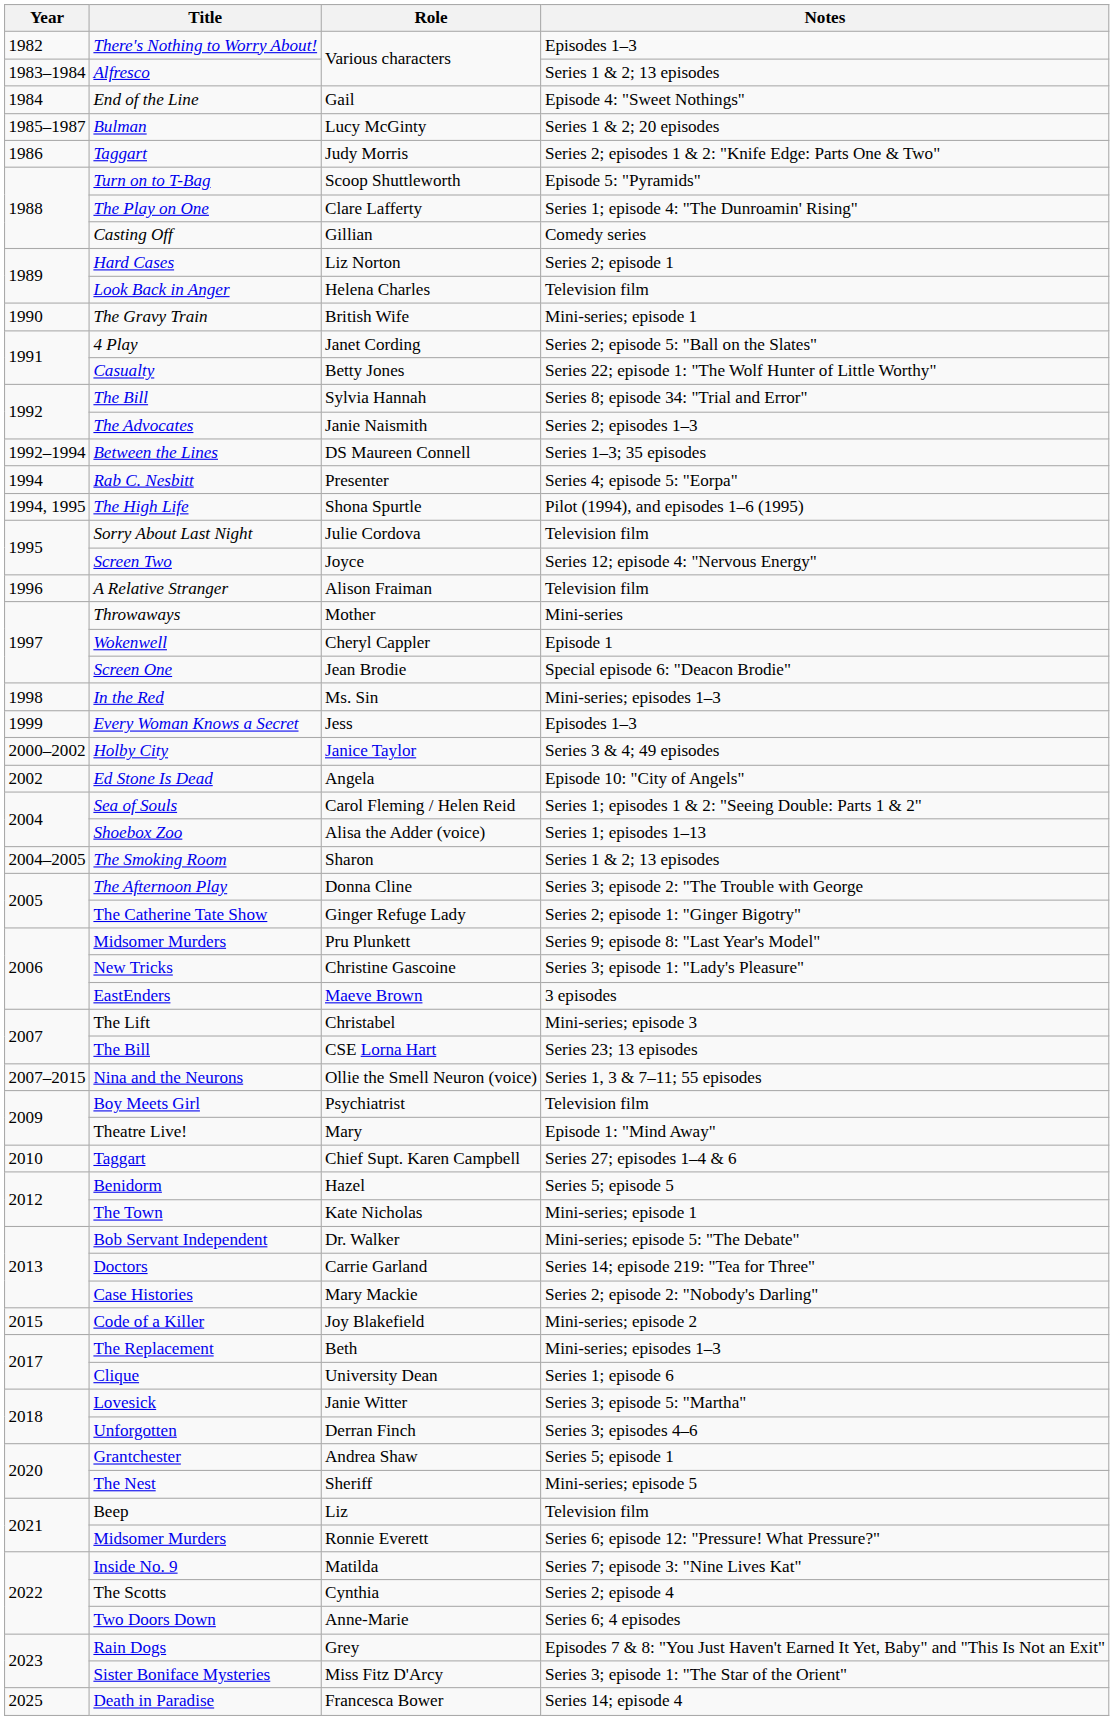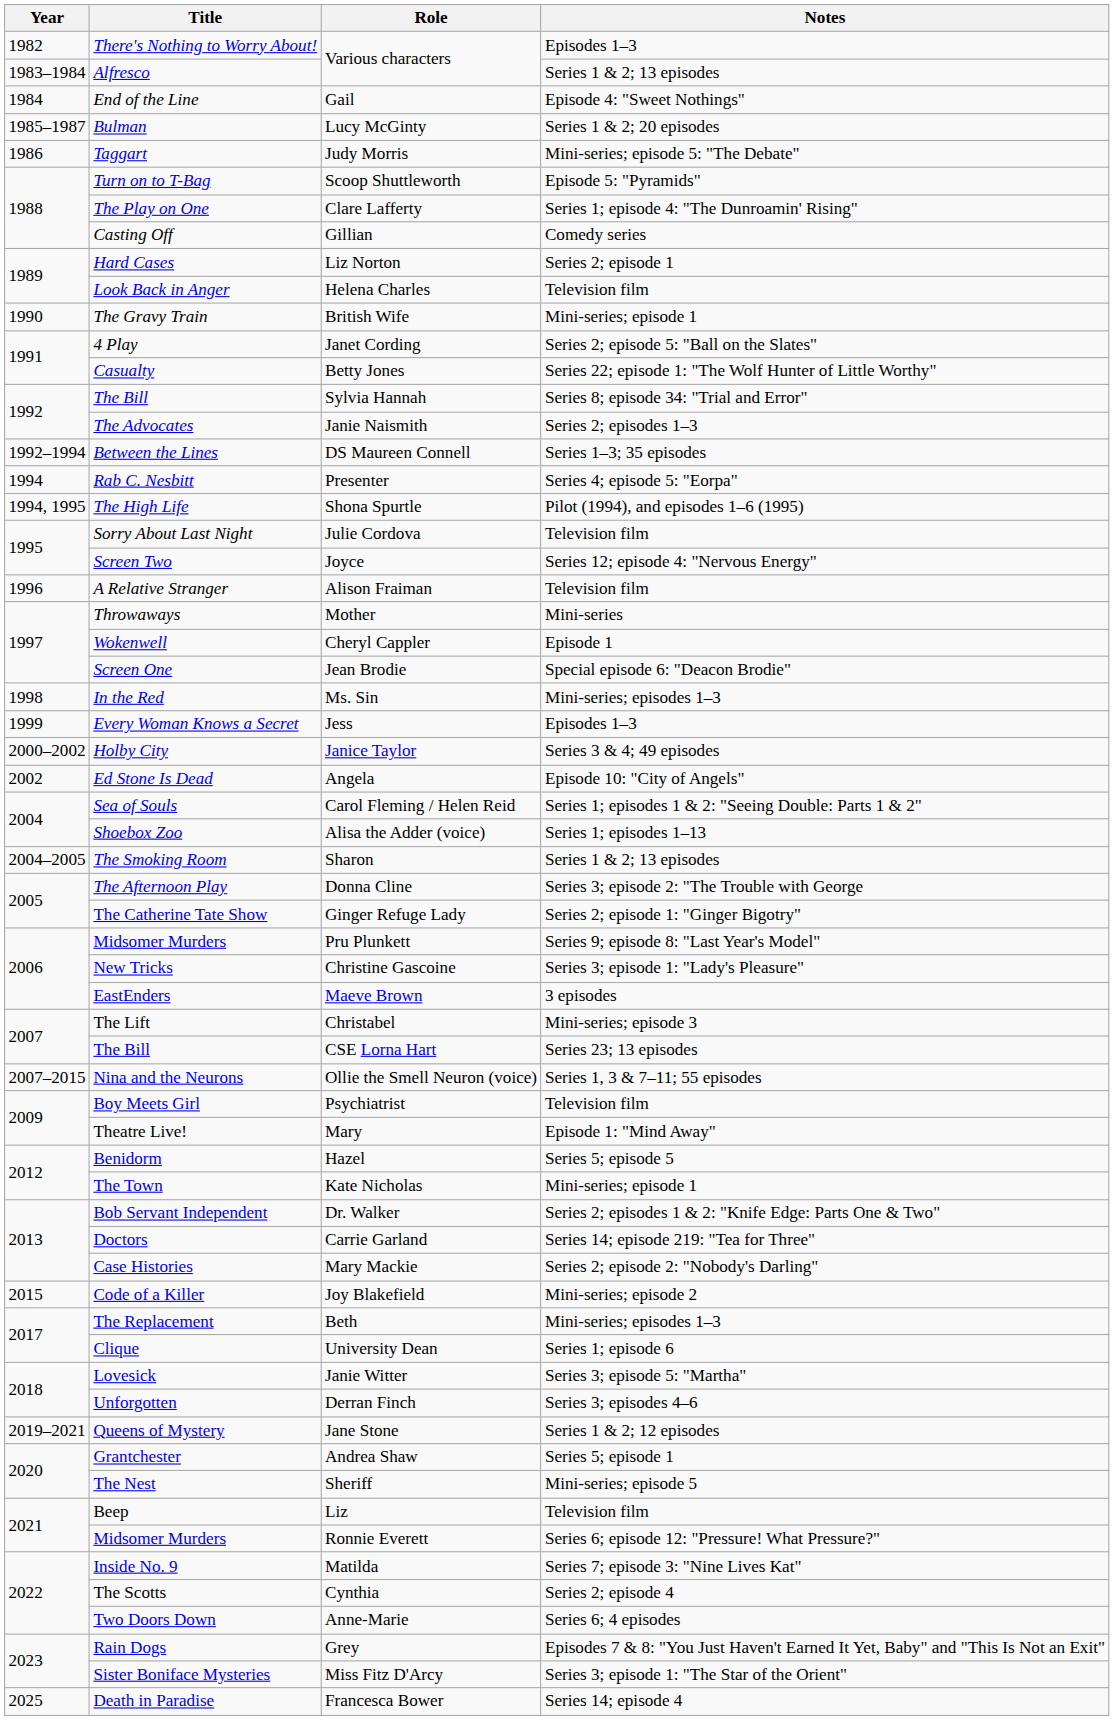 <table class="wikitable">
 <tr>
 <th>Year</th>
 <th>Title</th>
 <th>Role</th>
 <th>Notes</th>
 </tr>
 <tr>
 <td>1982</td>
 <td><em><a href='#'>There's Nothing to Worry About!</a></em></td>
 <td rowspan="2">Various characters</td>
 <td>Episodes 1–3</td>
 </tr>
 <tr>
 <td>1983–1984</td>
 <td><em><a href='#'>Alfresco</a></em></td>
 <td>Series 1 & 2; 13 episodes</td>
 </tr>
 <tr>
 <td>1984</td>
 <td><em>End of the Line</em></td>
 <td>Gail</td>
 <td>Episode 4: "Sweet Nothings"</td>
 </tr>
 <tr>
 <td>1985–1987</td>
 <td><em><a href='#'>Bulman</a></em></td>
 <td>Lucy McGinty</td>
 <td>Series 1 & 2; 20 episodes</td>
 </tr>
 <tr>
 <td>1986</td>
 <td><em><a href='#'>Taggart</a></em></td>
 <td>Judy Morris</td>
-<td>Series 2; episodes 1 & 2: "Knife Edge: Parts One & Two"</td>
+<td>Mini-series; episode 5: "The Debate"</td>
 </tr>
 <tr>
 <td rowspan="3">1988</td>
 <td><em><a href='#'>Turn on to T-Bag</a></em></td>
 <td>Scoop Shuttleworth</td>
 <td>Episode 5: "Pyramids"</td>
 </tr>
 <tr>
 <td><em><a href='#'>The Play on One</a></em></td>
 <td>Clare Lafferty</td>
 <td>Series 1; episode 4: "The Dunroamin' Rising"</td>
 </tr>
 <tr>
 <td><em>Casting Off</em></td>
 <td>Gillian</td>
 <td>Comedy series</td>
 </tr>
 <tr>
 <td rowspan="2">1989</td>
 <td><em><a href='#'>Hard Cases</a></em></td>
 <td>Liz Norton</td>
 <td>Series 2; episode 1</td>
 </tr>
 <tr>
 <td><em><a href='#'>Look Back in Anger</a></em></td>
 <td>Helena Charles</td>
 <td>Television film</td>
 </tr>
 <tr>
 <td>1990</td>
 <td><em>The Gravy Train</em></td>
 <td>British Wife</td>
 <td>Mini-series; episode 1</td>
 </tr>
 <tr>
 <td rowspan="2">1991</td>
 <td><em>4 Play</em></td>
 <td>Janet Cording</td>
 <td>Series 2; episode 5: "Ball on the Slates"</td>
 </tr>
 <tr>
 <td><em><a href='#'>Casualty</a></em></td>
 <td>Betty Jones</td>
 <td>Series 22; episode 1: "The Wolf Hunter of Little Worthy"</td>
 </tr>
 <tr>
 <td rowspan="2">1992</td>
 <td><em><a href='#'>The Bill</a></em></td>
 <td>Sylvia Hannah</td>
 <td>Series 8; episode 34: "Trial and Error"</td>
 </tr>
 <tr>
 <td><em><a href='#'>The Advocates</a></em></td>
 <td>Janie Naismith</td>
 <td>Series 2; episodes 1–3</td>
 </tr>
 <tr>
 <td>1992–1994</td>
 <td><em><a href='#'>Between the Lines</a></em></td>
 <td>DS Maureen Connell</td>
 <td>Series 1–3; 35 episodes</td>
 </tr>
 <tr>
 <td>1994</td>
 <td><em><a href='#'>Rab C. Nesbitt</a></em></td>
 <td>Presenter</td>
 <td>Series 4; episode 5: "Eorpa"</td>
 </tr>
 <tr>
 <td>1994, 1995</td>
 <td><em><a href='#'>The High Life</a></em></td>
 <td>Shona Spurtle</td>
 <td>Pilot (1994), and episodes 1–6 (1995)</td>
 </tr>
 <tr>
 <td rowspan="2">1995</td>
 <td><em>Sorry About Last Night</em></td>
 <td>Julie Cordova</td>
 <td>Television film</td>
 </tr>
 <tr>
 <td><em><a href='#'>Screen Two</a></em></td>
 <td>Joyce</td>
 <td>Series 12; episode 4: "Nervous Energy"</td>
 </tr>
 <tr>
 <td>1996</td>
 <td><em>A Relative Stranger</em></td>
 <td>Alison Fraiman</td>
 <td>Television film</td>
 </tr>
 <tr>
 <td rowspan="3">1997</td>
 <td><em>Throwaways</em></td>
 <td>Mother</td>
 <td>Mini-series</td>
 </tr>
 <tr>
 <td><em><a href='#'>Wokenwell</a></em></td>
 <td>Cheryl Cappler</td>
 <td>Episode 1</td>
 </tr>
 <tr>
 <td><em><a href='#'>Screen One</a></em></td>
 <td>Jean Brodie</td>
 <td>Special episode 6: "Deacon Brodie"</td>
 </tr>
 <tr>
 <td>1998</td>
 <td><em><a href='#'>In the Red</a></em></td>
 <td>Ms. Sin</td>
 <td>Mini-series; episodes 1–3</td>
 </tr>
 <tr>
 <td>1999</td>
 <td><em><a href='#'>Every Woman Knows a Secret</a></em></td>
 <td>Jess</td>
 <td>Episodes 1–3</td>
 </tr>
 <tr>
 <td>2000–2002</td>
 <td><em><a href='#'>Holby City</a></em></td>
 <td><a href='#'>Janice Taylor</a></td>
 <td>Series 3 & 4; 49 episodes</td>
 </tr>
 <tr>
 <td>2002</td>
 <td><em><a href='#'>Ed Stone Is Dead</a></em></td>
 <td>Angela</td>
 <td>Episode 10: "City of Angels"</td>
 </tr>
 <tr>
 <td rowspan="2">2004</td>
 <td><em><a href='#'>Sea of Souls</a></em></td>
 <td>Carol Fleming / Helen Reid</td>
 <td>Series 1; episodes 1 & 2: "Seeing Double: Parts 1 & 2"</td>
 </tr>
 <tr>
 <td><em><a href='#'>Shoebox Zoo</a></em></td>
 <td>Alisa the Adder (voice)</td>
 <td>Series 1; episodes 1–13</td>
 </tr>
 <tr>
 <td>2004–2005</td>
 <td><em><a href='#'>The Smoking Room</a></em></td>
 <td>Sharon</td>
 <td>Series 1 & 2; 13 episodes</td>
 </tr>
 <tr>
 <td rowspan="2">2005</td>
 <td><em><a href='#'>The Afternoon Play</a></em></td>
 <td>Donna Cline</td>
 <td>Series 3; episode 2: "The Trouble with George<em></td>
 </tr>
 <tr>
 <td></em><a href='#'>The Catherine Tate Show</a><em></td>
 <td>Ginger Refuge Lady</td>
 <td>Series 2; episode 1: "Ginger Bigotry"</td>
 </tr>
 <tr>
 <td rowspan="3">2006</td>
 <td></em><a href='#'>Midsomer Murders</a><em></td>
 <td>Pru Plunkett</td>
 <td>Series 9; episode 8: "Last Year's Model"</td>
 </tr>
 <tr>
 <td></em><a href='#'>New Tricks</a><em></td>
 <td>Christine Gascoine</td>
 <td>Series 3; episode 1: "Lady's Pleasure"</td>
 </tr>
 <tr>
 <td></em><a href='#'>EastEnders</a><em></td>
 <td><a href='#'>Maeve Brown</a></td>
 <td>3 episodes</td>
 </tr>
 <tr>
 <td rowspan="2">2007</td>
 <td></em>The Lift<em></td>
 <td>Christabel</td>
 <td>Mini-series; episode 3</td>
 </tr>
 <tr>
 <td></em><a href='#'>The Bill</a><em></td>
 <td>CSE <a href='#'>Lorna Hart</a></td>
 <td>Series 23; 13 episodes</td>
 </tr>
 <tr>
 <td>2007–2015</td>
 <td></em><a href='#'>Nina and the Neurons</a><em></td>
 <td>Ollie the Smell Neuron (voice)</td>
 <td>Series 1, 3 & 7–11; 55 episodes</td>
 </tr>
 <tr>
 <td rowspan="2">2009</td>
 <td></em><a href='#'>Boy Meets Girl</a><em></td>
 <td>Psychiatrist</td>
 <td>Television film</td>
 </tr>
 <tr>
 <td></em>Theatre Live!<em></td>
 <td>Mary</td>
 <td>Episode 1: "Mind Away"</td>
 </tr>
 <tr>
-<td>2010</td>
-<td></em><a href='#'>Taggart</a><em></td>
-<td>Chief Supt. Karen Campbell</td>
-<td>Series 27; episodes 1–4 & 6</td>
-</tr>
-<tr>
 <td rowspan="2">2012</td>
 <td></em><a href='#'>Benidorm</a><em></td>
 <td>Hazel</td>
 <td>Series 5; episode 5</td>
 </tr>
 <tr>
 <td></em><a href='#'>The Town</a><em></td>
 <td>Kate Nicholas</td>
 <td>Mini-series; episode 1</td>
 </tr>
 <tr>
 <td rowspan="3">2013</td>
 <td></em><a href='#'>Bob Servant Independent</a><em></td>
 <td>Dr. Walker</td>
-<td>Mini-series; episode 5: "The Debate"</td>
+<td>Series 2; episodes 1 & 2: "Knife Edge: Parts One & Two"</td>
 </tr>
 <tr>
 <td></em><a href='#'>Doctors</a><em></td>
 <td>Carrie Garland</td>
 <td>Series 14; episode 219: "Tea for Three"</td>
 </tr>
 <tr>
 <td></em><a href='#'>Case Histories</a><em></td>
 <td>Mary Mackie</td>
 <td>Series 2; episode 2: "Nobody's Darling"</td>
 </tr>
 <tr>
 <td>2015</td>
 <td></em><a href='#'>Code of a Killer</a><em></td>
 <td>Joy Blakefield</td>
 <td>Mini-series; episode 2</td>
 </tr>
 <tr>
 <td rowspan="2">2017</td>
 <td></em><a href='#'>The Replacement</a><em></td>
 <td>Beth</td>
 <td>Mini-series; episodes 1–3</td>
 </tr>
 <tr>
 <td></em><a href='#'>Clique</a><em></td>
 <td>University Dean</td>
 <td>Series 1; episode 6</td>
 </tr>
 <tr>
 <td rowspan="2">2018</td>
 <td></em><a href='#'>Lovesick</a><em></td>
 <td>Janie Witter</td>
 <td>Series 3; episode 5: "Martha"</td>
 </tr>
 <tr>
 <td></em><a href='#'>Unforgotten</a><em></td>
 <td>Derran Finch</td>
 <td>Series 3; episodes 4–6</td>
+</tr>
+<tr>
+<td>2019–2021</td>
+<td></em><a href='#'>Queens of Mystery</a><em></td>
+<td>Jane Stone</td>
+<td>Series 1 & 2; 12 episodes</td>
 </tr>
 <tr>
 <td rowspan="2">2020</td>
 <td></em><a href='#'>Grantchester</a><em></td>
 <td>Andrea Shaw</td>
 <td>Series 5; episode 1</td>
 </tr>
 <tr>
 <td></em><a href='#'>The Nest</a><em></td>
 <td>Sheriff</td>
 <td>Mini-series; episode 5</td>
 </tr>
 <tr>
 <td rowspan="2">2021</td>
 <td></em>Beep<em></td>
 <td>Liz</td>
 <td>Television film</td>
 </tr>
 <tr>
 <td></em><a href='#'>Midsomer Murders</a><em></td>
 <td>Ronnie Everett</td>
 <td>Series 6; episode 12: "Pressure! What Pressure?"</td>
 </tr>
 <tr>
 <td rowspan="3">2022</td>
 <td></em><a href='#'>Inside No. 9</a><em></td>
 <td>Matilda</td>
 <td>Series 7; episode 3: "Nine Lives Kat"</td>
 </tr>
 <tr>
 <td></em>The Scotts<em></td>
 <td>Cynthia</td>
 <td>Series 2; episode 4</td>
 </tr>
 <tr>
 <td></em><a href='#'>Two Doors Down</a><em></td>
 <td>Anne-Marie</td>
 <td>Series 6; 4 episodes</td>
 </tr>
 <tr>
 <td rowspan="2">2023</td>
 <td></em><a href='#'>Rain Dogs</a><em></td>
 <td>Grey</td>
 <td>Episodes 7 & 8: "You Just Haven't Earned It Yet, Baby" and "This Is Not an Exit"</td>
 </tr>
 <tr>
 <td></em><a href='#'>Sister Boniface Mysteries</a><em></td>
 <td>Miss Fitz D'Arcy</td>
 <td>Series 3; episode 1: "The Star of the Orient"</td>
 </tr>
 <tr>
 <td>2025</td>
 <td></em><a href='#'>Death in Paradise</a><em></td>
 <td>Francesca Bower</td>
 <td>Series 14; episode 4</td>
 </tr>
 </table>
